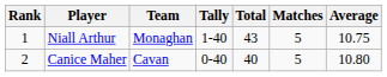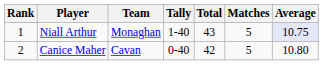 <table class="wikitable">
 <tr>
 <th>Rank</th>
 <th>Player</th>
 <th>Team</th>
 <th>Tally</th>
 <th>Total</th>
 <th>Matches</th>
 <th>Average</th>
 </tr>
 <tr>
 <td rowspan="1" style="text-align:center;">1</td>
 <td><a href='#'>Niall Arthur</a></td>
 <td><a href='#'>Monaghan</a></td>
 <td align=center>1-40</td>
 <td align=center>43</td>
 <td align=center>5</td>
-<td align=center>10.75</td>
+<td align=center style="background: lavender;">10.75</td>
 </tr>
 <tr>
 <td rowspan="1" style="text-align:center;">2</td>
 <td><a href='#'>Canice Maher</a></td>
 <td><a href='#'>Cavan</a></td>
 <td align=center>0-40</td>
-<td align=center>40</td>
+<td align=center>42</td>
 <td align=center>5</td>
 <td align=center>10.80</td>
 </tr>
 </table>
